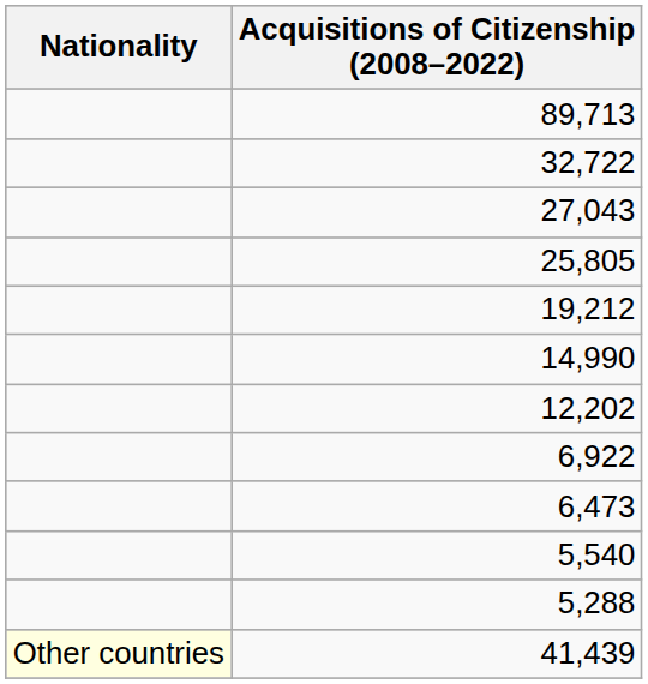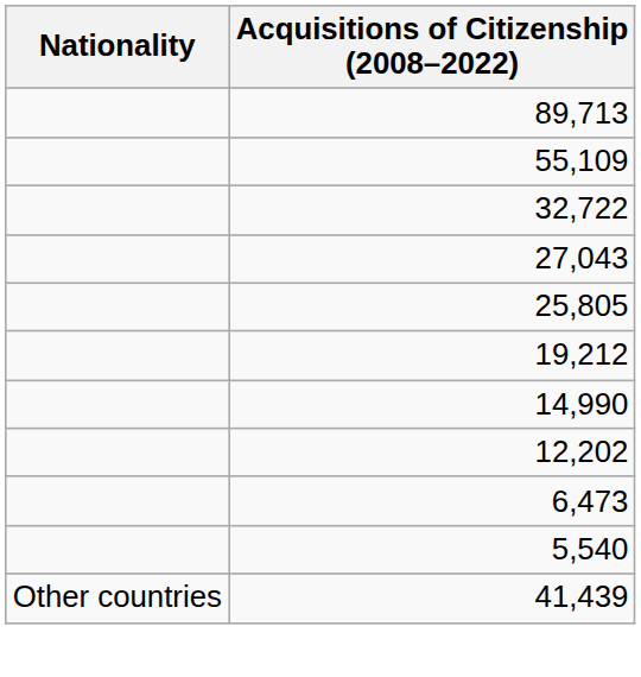 <table class="wikitable sortable mw-collapsible" align="center">
 <tr>
 <th>Nationality</th>
 <th>Acquisitions of Citizenship<br>(2008–2022)</th>
 </tr>
 <tr>
 <td></td>
 <td style="text-align:right">89,713</td>
+</tr>
+<tr>
+<td></td>
+<td style="text-align:right">55,109</td>
 </tr>
 <tr>
 <td></td>
 <td style="text-align:right">32,722</td>
 </tr>
 <tr>
 <td></td>
 <td style="text-align:right">27,043</td>
 </tr>
 <tr>
 <td></td>
 <td style="text-align:right">25,805</td>
 </tr>
 <tr>
 <td></td>
 <td style="text-align:right">19,212</td>
 </tr>
 <tr>
 <td></td>
 <td style="text-align:right">14,990</td>
 </tr>
 <tr>
 <td></td>
 <td style="text-align:right">12,202</td>
 </tr>
 <tr>
 <td></td>
-<td style="text-align:right">6,922</td>
-</tr>
-<tr>
-<td></td>
 <td style="text-align:right">6,473</td>
 </tr>
 <tr>
 <td></td>
 <td style="text-align:right">5,540</td>
 </tr>
 <tr>
-<td></td>
-<td style="text-align:right">5,288</td>
-</tr>
-<tr>
-<td style="background: lightyellow;">Other countries </td>
+<td>Other countries </td>
 <td style="text-align:right">41,439</td>
 </tr>
 </table>
